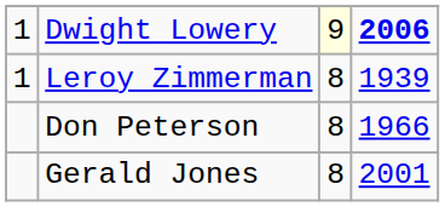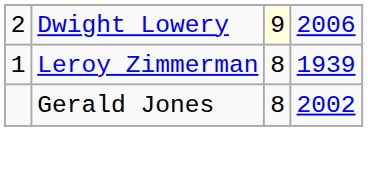 <table class="wikitable">
 <tr>
 </tr>
 <tr>
-<td>1</td>
+<td>2</td>
 <td><a href='#'>Dwight Lowery</a></td>
 <td style="background: lightyellow;">9</td>
-<td><strong><a href='#'>2006</a></strong></td>
+<td><a href='#'>2006</a></td>
 </tr>
 <tr>
 <td>1</td>
 <td><a href='#'>Leroy Zimmerman</a></td>
 <td>8</td>
 <td><a href='#'>1939</a></td>
 </tr>
 <tr>
 <td></td>
-<td>Don Peterson</td>
-<td>8</td>
-<td><a href='#'>1966</a></td>
-</tr>
-<tr>
-<td></td>
 <td>Gerald Jones</td>
 <td>8</td>
-<td><a href='#'>2001</a></td>
+<td><a href='#'>2002</a></td>
 </tr>
 </table>
